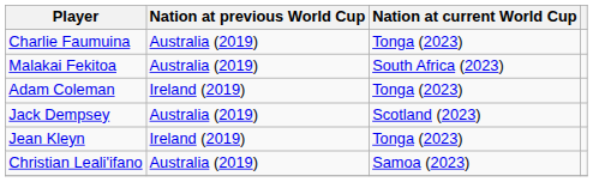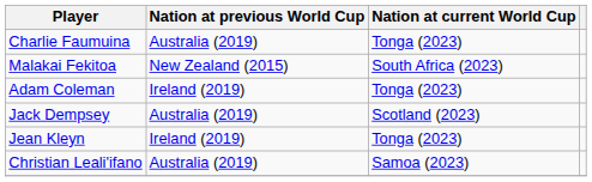 <table class="wikitable sortable">
 <tr>
 <th>Player</th>
 <th>Nation at previous World Cup</th>
 <th>Nation at current World Cup</th>
 <th></th>
 </tr>
 <tr>
 <td align="left"><a href='#'>Charlie Faumuina</a></td>
 <td align="left"> <a href='#'>Australia</a> (<a href='#'>2019</a>)</td>
 <td align="left"> <a href='#'>Tonga</a> (<a href='#'>2023</a>)</td>
 <td align="center"></td>
 </tr>
 <tr>
 <td align="left"><a href='#'>Malakai Fekitoa</a></td>
-<td align="left"> <a href='#'>Australia</a> (<a href='#'>2019</a>)</td>
+<td align="left"> <a href='#'>New Zealand</a> (<a href='#'>2015</a>)</td>
 <td align="left"> <a href='#'>South Africa</a> (<a href='#'>2023</a>)</td>
 <td align="center"></td>
 </tr>
 <tr>
 <td align="left"><a href='#'>Adam Coleman</a></td>
 <td align="left"> <a href='#'>Ireland</a> (<a href='#'>2019</a>)</td>
 <td align="left"> <a href='#'>Tonga</a> (<a href='#'>2023</a>)</td>
 <td align="center"></td>
 </tr>
 <tr>
 <td align="left"><a href='#'>Jack Dempsey</a></td>
 <td align="left"> <a href='#'>Australia</a> (<a href='#'>2019</a>)</td>
 <td align="left"> <a href='#'>Scotland</a> (<a href='#'>2023</a>)</td>
 <td align="center"></td>
 </tr>
 <tr>
 <td align="left"><a href='#'>Jean Kleyn</a></td>
 <td align="left"> <a href='#'>Ireland</a> (<a href='#'>2019</a>)</td>
 <td align="left"> <a href='#'>Tonga</a> (<a href='#'>2023</a>)</td>
 <td align="center"></td>
 </tr>
 <tr>
 <td align="left"><a href='#'>Christian Leali'ifano</a></td>
 <td align="left"> <a href='#'>Australia</a> (<a href='#'>2019</a>)</td>
 <td align="left"> <a href='#'>Samoa</a> (<a href='#'>2023</a>)</td>
 <td align="center"></td>
 </tr>
 <tr>
 </tr>
 </table>
